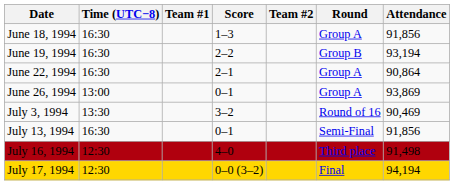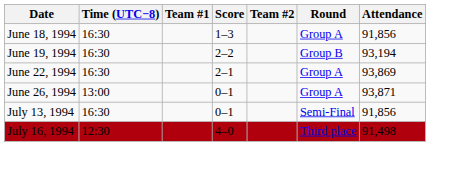 <table class="wikitable">
 <tr>
 <th>Date</th>
 <th>Time (<a href='#'>UTC−8</a>)</th>
 <th>Team #1</th>
 <th>Score</th>
 <th>Team #2</th>
 <th>Round</th>
 <th>Attendance</th>
 </tr>
 <tr>
 <td>June 18, 1994</td>
 <td>16:30</td>
 <td></td>
 <td>1–3</td>
 <td></td>
 <td><a href='#'>Group A</a></td>
 <td>91,856</td>
 </tr>
 <tr>
 <td>June 19, 1994</td>
 <td>16:30</td>
 <td></td>
 <td>2–2</td>
 <td></td>
 <td><a href='#'>Group B</a></td>
 <td>93,194</td>
 </tr>
 <tr>
 <td>June 22, 1994</td>
 <td>16:30</td>
 <td></td>
 <td>2–1</td>
 <td></td>
 <td><a href='#'>Group A</a></td>
-<td>90,864</td>
+<td>93,869</td>
 </tr>
 <tr>
 <td>June 26, 1994</td>
 <td>13:00</td>
 <td></td>
 <td>0–1</td>
 <td></td>
 <td><a href='#'>Group A</a></td>
-<td>93,869</td>
-</tr>
-<tr>
-<td>July 3, 1994</td>
-<td>13:30</td>
-<td></td>
-<td>3–2</td>
-<td></td>
-<td><a href='#'>Round of 16</a></td>
-<td>90,469</td>
+<td>93,871</td>
 </tr>
 <tr>
 <td>July 13, 1994</td>
 <td>16:30</td>
 <td></td>
 <td>0–1</td>
 <td></td>
 <td><a href='#'>Semi-Final</a></td>
 <td>91,856</td>
 </tr>
 <tr bgcolor=bronze>
 <td>July 16, 1994</td>
 <td>12:30</td>
 <td></td>
 <td>4–0</td>
 <td></td>
 <td><a href='#'>Third place</a></td>
 <td>91,498</td>
 </tr>
-<tr bgcolor=gold>
-<td>July 17, 1994</td>
-<td>12:30</td>
-<td></td>
-<td>0–0 (3–2)</td>
-<td></td>
-<td><a href='#'>Final</a></td>
-<td>94,194</td>
-</tr>
 </table>
